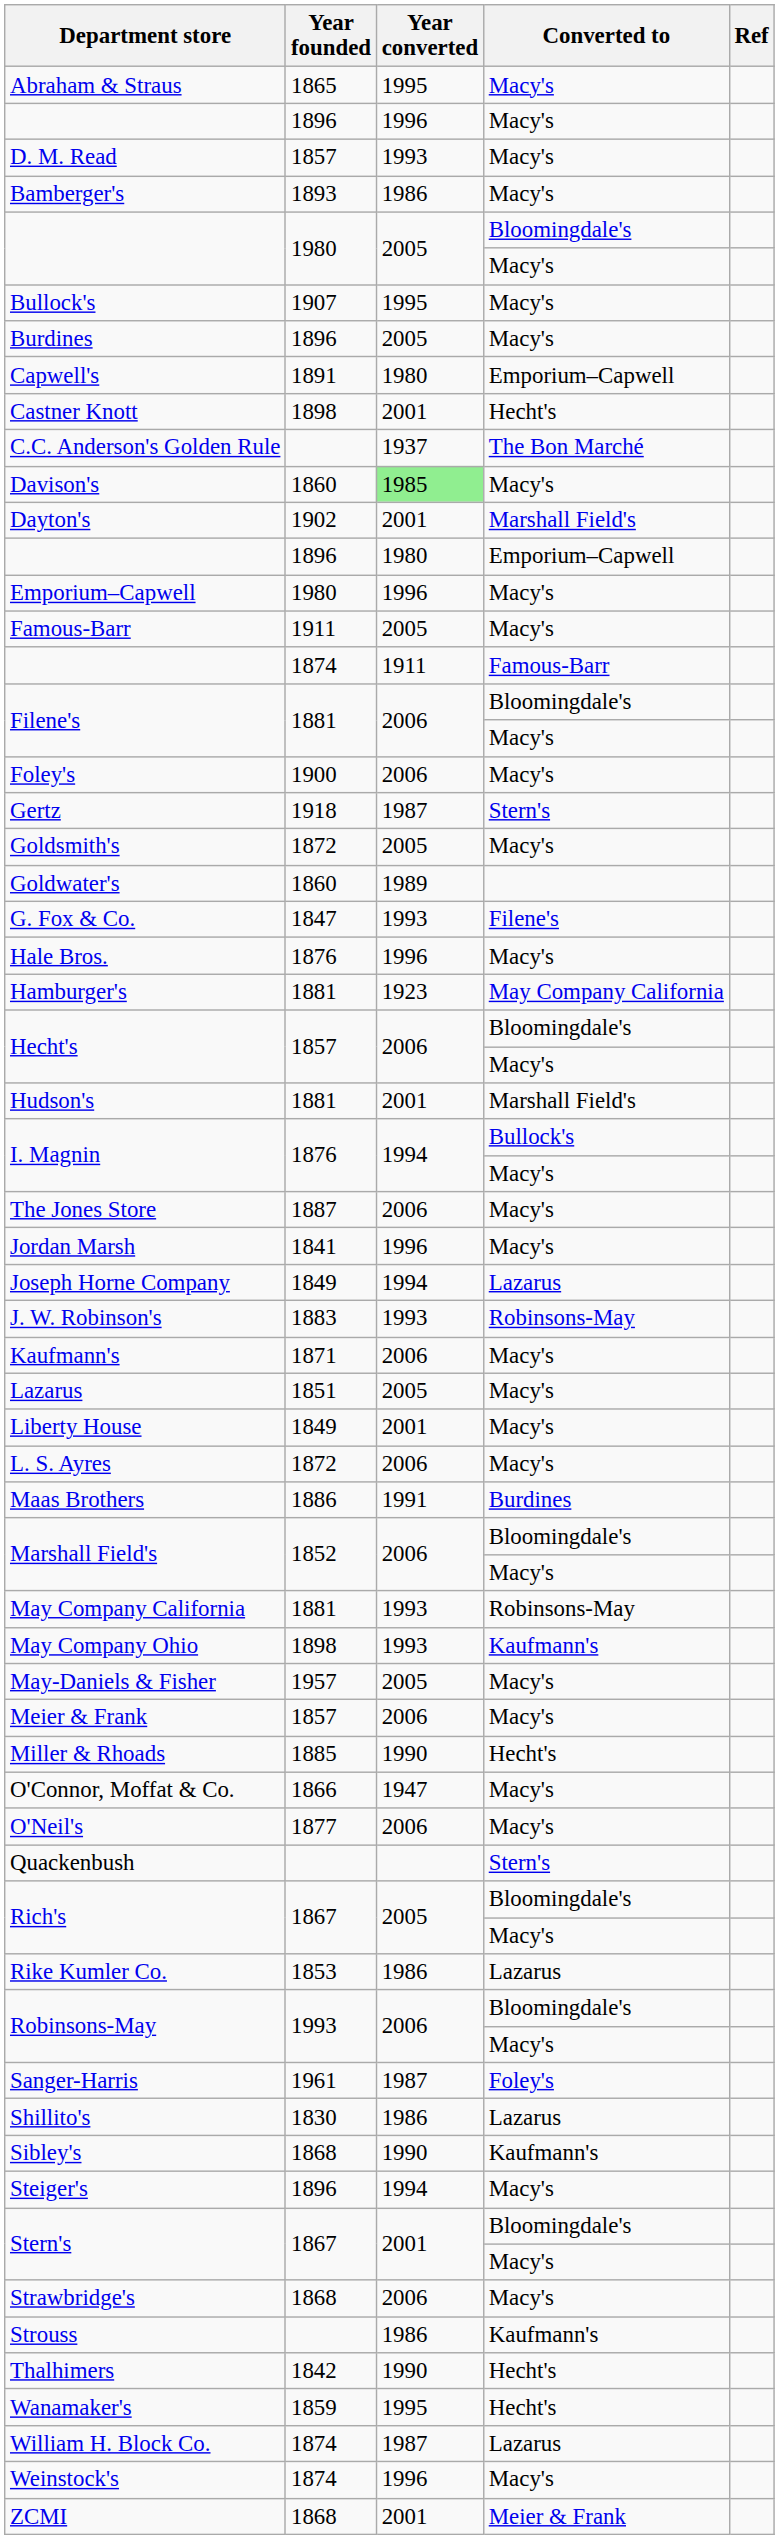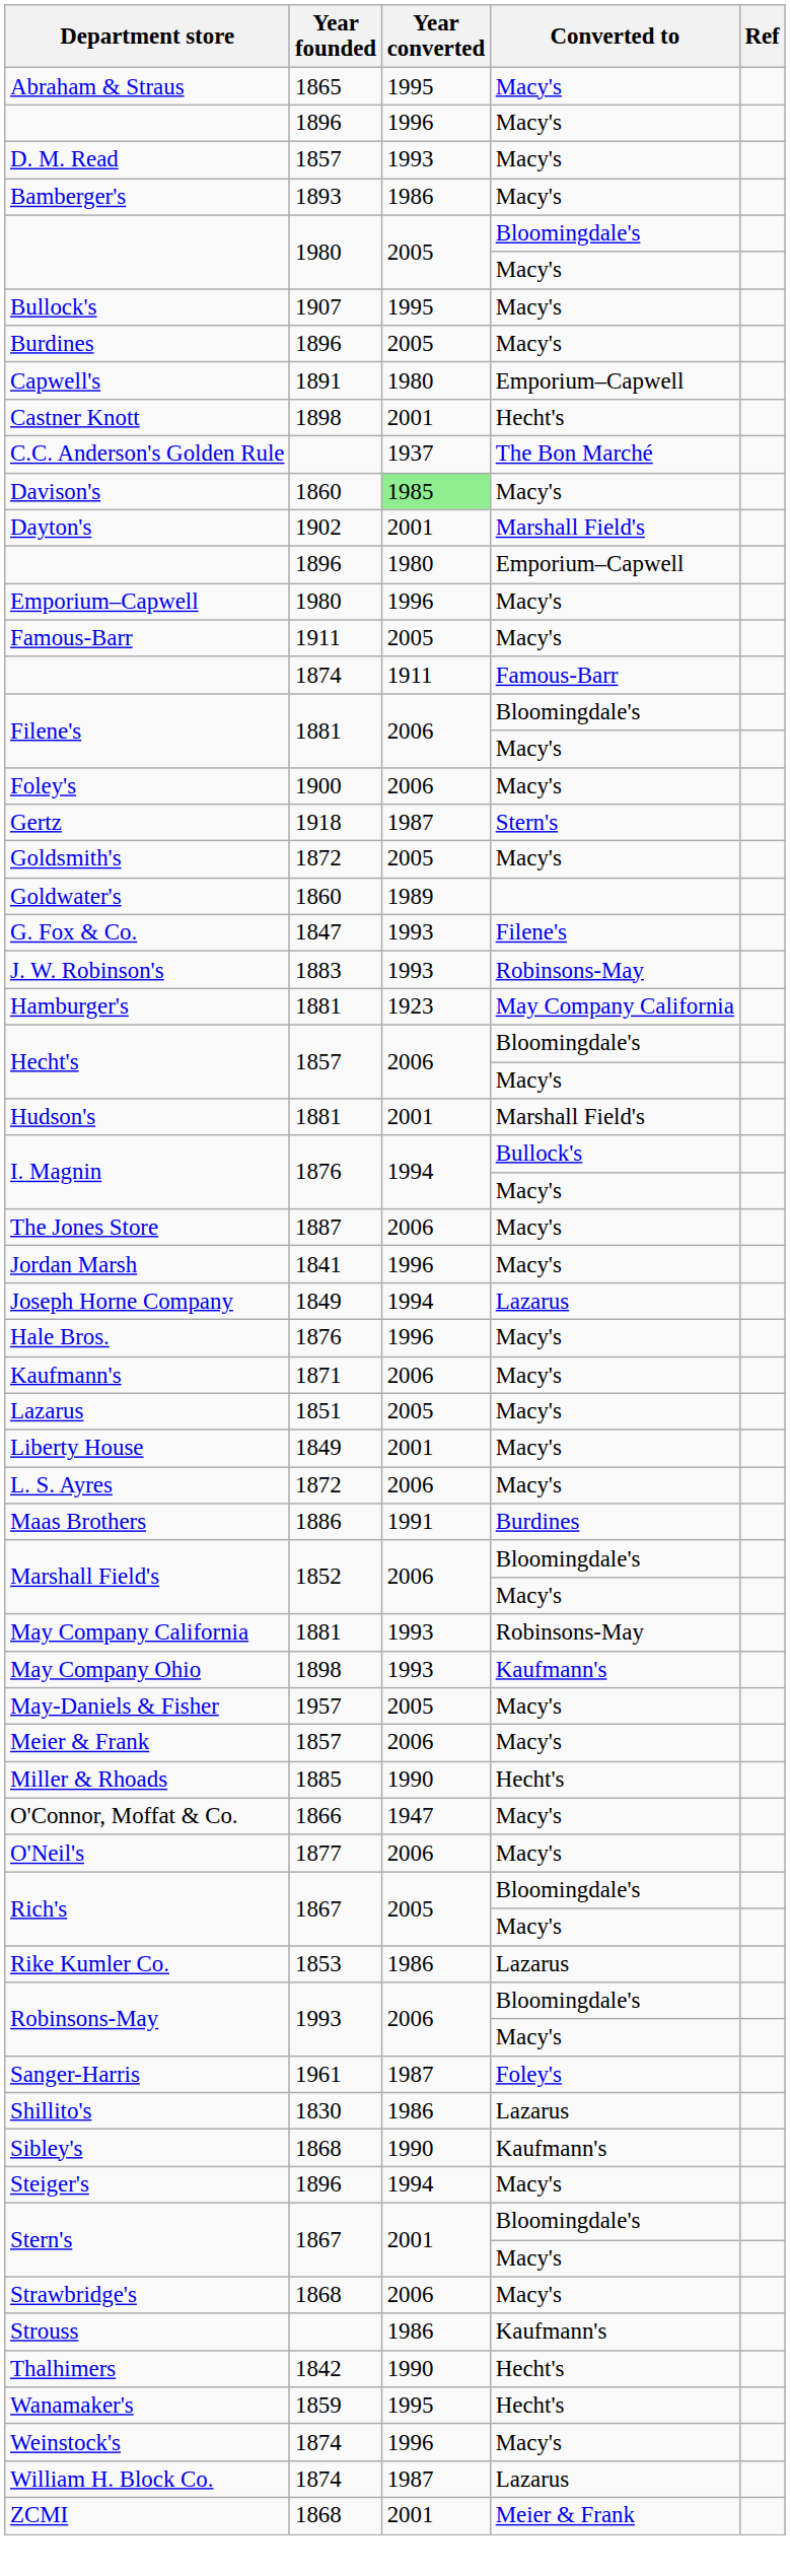 <table class="wikitable sortable">
 <tr>
 <th>Department store</th>
 <th>Year<br>founded</th>
 <th>Year<br>converted</th>
 <th>Converted to</th>
 <th>Ref</th>
 </tr>
 <tr>
 <td><a href='#'>Abraham & Straus</a></td>
 <td>1865</td>
 <td>1995</td>
 <td><a href='#'>Macy's</a></td>
 <td></td>
 </tr>
 <tr>
 <td></td>
 <td>1896</td>
 <td>1996</td>
 <td>Macy's</td>
 <td></td>
 </tr>
 <tr>
 <td><a href='#'>D. M. Read</a></td>
 <td>1857</td>
 <td>1993</td>
 <td>Macy's</td>
 <td></td>
 </tr>
 <tr>
 <td><a href='#'>Bamberger's</a></td>
 <td>1893</td>
 <td>1986</td>
 <td>Macy's</td>
 <td></td>
 </tr>
 <tr>
 <td rowspan="2"></td>
 <td rowspan="2">1980</td>
 <td rowspan="2">2005</td>
 <td><a href='#'>Bloomingdale's</a></td>
 <td></td>
 </tr>
 <tr>
 <td>Macy's</td>
 <td></td>
 </tr>
 <tr>
 <td><a href='#'>Bullock's</a></td>
 <td>1907</td>
 <td>1995</td>
 <td>Macy's</td>
 <td></td>
 </tr>
 <tr>
 <td><a href='#'>Burdines</a></td>
 <td>1896</td>
 <td>2005</td>
 <td>Macy's</td>
 <td></td>
 </tr>
 <tr>
 <td><a href='#'>Capwell's</a></td>
 <td>1891</td>
 <td>1980</td>
 <td>Emporium–Capwell</td>
 <td></td>
 </tr>
 <tr>
 <td><a href='#'>Castner Knott</a></td>
 <td>1898</td>
 <td>2001</td>
 <td>Hecht's</td>
 <td></td>
 </tr>
 <tr>
 <td><a href='#'>C.C. Anderson's Golden Rule</a></td>
 <td></td>
 <td>1937</td>
 <td><a href='#'>The Bon Marché</a></td>
 <td></td>
 </tr>
 <tr>
 <td><a href='#'>Davison's</a></td>
 <td>1860</td>
 <td style="background: lightgreen;">1985</td>
 <td>Macy's</td>
 <td></td>
 </tr>
 <tr>
 <td><a href='#'>Dayton's</a></td>
 <td>1902</td>
 <td>2001</td>
 <td><a href='#'>Marshall Field's</a></td>
 <td></td>
 </tr>
 <tr>
 <td></td>
 <td>1896</td>
 <td>1980</td>
 <td>Emporium–Capwell</td>
 <td></td>
 </tr>
 <tr>
 <td><a href='#'>Emporium–Capwell</a></td>
 <td>1980</td>
 <td>1996</td>
 <td>Macy's</td>
 <td></td>
 </tr>
 <tr>
 <td><a href='#'>Famous-Barr</a></td>
 <td>1911</td>
 <td>2005</td>
 <td>Macy's</td>
 <td></td>
 </tr>
 <tr>
 <td></td>
 <td>1874</td>
 <td>1911</td>
 <td><a href='#'>Famous-Barr</a></td>
 <td></td>
 </tr>
 <tr>
 <td rowspan="2"><a href='#'>Filene's</a></td>
 <td rowspan="2">1881</td>
 <td rowspan="2">2006</td>
 <td>Bloomingdale's</td>
 <td></td>
 </tr>
 <tr>
 <td>Macy's</td>
 <td></td>
 </tr>
 <tr>
 <td><a href='#'>Foley's</a></td>
 <td>1900</td>
 <td>2006</td>
 <td>Macy's</td>
 <td></td>
 </tr>
 <tr>
 <td><a href='#'>Gertz</a></td>
 <td>1918</td>
 <td>1987</td>
 <td><a href='#'>Stern's</a></td>
 <td></td>
 </tr>
 <tr>
 <td><a href='#'>Goldsmith's</a></td>
 <td>1872</td>
 <td>2005</td>
 <td>Macy's</td>
 <td></td>
 </tr>
 <tr>
 <td><a href='#'>Goldwater's</a></td>
 <td>1860</td>
 <td>1989</td>
 <td></td>
 <td></td>
 </tr>
 <tr>
 <td><a href='#'>G. Fox & Co.</a></td>
 <td>1847</td>
 <td>1993</td>
 <td><a href='#'>Filene's</a></td>
 <td></td>
 </tr>
 <tr>
-<td><a href='#'>Hale Bros.</a></td>
-<td>1876</td>
-<td>1996</td>
-<td>Macy's</td>
+<td><a href='#'>J. W. Robinson's</a></td>
+<td>1883</td>
+<td>1993</td>
+<td><a href='#'>Robinsons-May</a></td>
 <td></td>
 </tr>
 <tr>
 <td><a href='#'>Hamburger's</a></td>
 <td>1881</td>
 <td>1923</td>
 <td><a href='#'>May Company California</a></td>
 <td></td>
 </tr>
 <tr>
 <td rowspan="2"><a href='#'>Hecht's</a></td>
 <td rowspan="2">1857</td>
 <td rowspan="2">2006</td>
 <td>Bloomingdale's</td>
 <td></td>
 </tr>
 <tr>
 <td>Macy's</td>
 <td></td>
 </tr>
 <tr>
 <td><a href='#'>Hudson's</a></td>
 <td>1881</td>
 <td>2001</td>
 <td>Marshall Field's</td>
 <td></td>
 </tr>
 <tr>
 <td rowspan="2"><a href='#'>I. Magnin</a></td>
 <td rowspan="2">1876</td>
 <td rowspan="2">1994</td>
 <td><a href='#'>Bullock's</a></td>
 <td></td>
 </tr>
 <tr>
 <td>Macy's</td>
 <td></td>
 </tr>
 <tr>
 <td><a href='#'>The Jones Store</a></td>
 <td>1887</td>
 <td>2006</td>
 <td>Macy's</td>
 <td></td>
 </tr>
 <tr>
 <td><a href='#'>Jordan Marsh</a></td>
 <td>1841</td>
 <td>1996</td>
 <td>Macy's</td>
 <td></td>
 </tr>
 <tr>
 <td><a href='#'>Joseph Horne Company</a></td>
 <td>1849</td>
 <td>1994</td>
 <td><a href='#'>Lazarus</a></td>
 <td></td>
 </tr>
 <tr>
-<td><a href='#'>J. W. Robinson's</a></td>
-<td>1883</td>
-<td>1993</td>
-<td><a href='#'>Robinsons-May</a></td>
+<td><a href='#'>Hale Bros.</a></td>
+<td>1876</td>
+<td>1996</td>
+<td>Macy's</td>
 <td></td>
 </tr>
 <tr>
 <td><a href='#'>Kaufmann's</a></td>
 <td>1871</td>
 <td>2006</td>
 <td>Macy's</td>
 <td></td>
 </tr>
 <tr>
 <td><a href='#'>Lazarus</a></td>
 <td>1851</td>
 <td>2005</td>
 <td>Macy's</td>
 <td></td>
 </tr>
 <tr>
 <td><a href='#'>Liberty House</a></td>
 <td>1849</td>
 <td>2001</td>
 <td>Macy's</td>
 <td></td>
 </tr>
 <tr>
 <td><a href='#'>L. S. Ayres</a></td>
 <td>1872</td>
 <td>2006</td>
 <td>Macy's</td>
 <td></td>
 </tr>
 <tr>
 <td><a href='#'>Maas Brothers</a></td>
 <td>1886</td>
 <td>1991</td>
 <td><a href='#'>Burdines</a></td>
 <td></td>
 </tr>
 <tr>
 <td rowspan="2"><a href='#'>Marshall Field's</a></td>
 <td rowspan="2">1852</td>
 <td rowspan="2">2006</td>
 <td>Bloomingdale's</td>
 <td></td>
 </tr>
 <tr>
 <td>Macy's</td>
 <td></td>
 </tr>
 <tr>
 <td><a href='#'>May Company California</a></td>
 <td>1881</td>
 <td>1993</td>
 <td>Robinsons-May</td>
 <td></td>
 </tr>
 <tr>
 <td><a href='#'>May Company Ohio</a></td>
 <td>1898</td>
 <td>1993</td>
 <td><a href='#'>Kaufmann's</a></td>
 <td></td>
 </tr>
 <tr>
 <td><a href='#'>May-Daniels & Fisher</a></td>
 <td>1957</td>
 <td>2005</td>
 <td>Macy's</td>
 <td></td>
 </tr>
 <tr>
 <td><a href='#'>Meier & Frank</a></td>
 <td>1857</td>
 <td>2006</td>
 <td>Macy's</td>
 <td></td>
 </tr>
 <tr>
 <td><a href='#'>Miller & Rhoads</a></td>
 <td>1885</td>
 <td>1990</td>
 <td>Hecht's</td>
 <td></td>
 </tr>
 <tr>
 <td>O'Connor, Moffat & Co.</td>
 <td>1866</td>
 <td>1947</td>
 <td>Macy's</td>
 <td></td>
 </tr>
 <tr>
 <td><a href='#'>O'Neil's</a></td>
 <td>1877</td>
 <td>2006</td>
 <td>Macy's</td>
-<td></td>
-</tr>
-<tr>
-<td>Quackenbush</td>
-<td></td>
-<td></td>
-<td><a href='#'>Stern's</a></td>
 <td></td>
 </tr>
 <tr>
 <td rowspan="2"><a href='#'>Rich's</a></td>
 <td rowspan="2">1867</td>
 <td rowspan="2">2005</td>
 <td>Bloomingdale's</td>
 <td></td>
 </tr>
 <tr>
 <td>Macy's</td>
 <td></td>
 </tr>
 <tr>
 <td><a href='#'>Rike Kumler Co.</a></td>
 <td>1853</td>
 <td>1986</td>
 <td>Lazarus</td>
 <td></td>
 </tr>
 <tr>
 <td rowspan="2"><a href='#'>Robinsons-May</a></td>
 <td rowspan="2">1993</td>
 <td rowspan="2">2006</td>
 <td>Bloomingdale's</td>
 <td></td>
 </tr>
 <tr>
 <td>Macy's</td>
 <td></td>
 </tr>
 <tr>
 <td><a href='#'>Sanger-Harris</a></td>
 <td>1961</td>
 <td>1987</td>
 <td><a href='#'>Foley's</a></td>
 <td></td>
 </tr>
 <tr>
 <td><a href='#'>Shillito's</a></td>
 <td>1830</td>
 <td>1986</td>
 <td>Lazarus</td>
 <td></td>
 </tr>
 <tr>
 <td><a href='#'>Sibley's</a></td>
 <td>1868</td>
 <td>1990</td>
 <td>Kaufmann's</td>
 <td></td>
 </tr>
 <tr>
 <td><a href='#'>Steiger's</a></td>
 <td>1896</td>
 <td>1994</td>
 <td>Macy's</td>
 <td></td>
 </tr>
 <tr>
 <td rowspan="2"><a href='#'>Stern's</a></td>
 <td rowspan="2">1867</td>
 <td rowspan="2">2001</td>
 <td>Bloomingdale's</td>
 <td></td>
 </tr>
 <tr>
 <td>Macy's</td>
 <td></td>
 </tr>
 <tr>
 <td><a href='#'>Strawbridge's</a></td>
 <td>1868</td>
 <td>2006</td>
 <td>Macy's</td>
 <td></td>
 </tr>
 <tr>
 <td><a href='#'>Strouss</a></td>
 <td></td>
 <td>1986</td>
 <td>Kaufmann's</td>
 <td></td>
 </tr>
 <tr>
 <td><a href='#'>Thalhimers</a></td>
 <td>1842</td>
 <td>1990</td>
 <td>Hecht's</td>
 <td></td>
 </tr>
 <tr>
 <td><a href='#'>Wanamaker's</a></td>
 <td>1859</td>
 <td>1995</td>
 <td>Hecht's</td>
 <td></td>
 </tr>
 <tr>
+<td><a href='#'>Weinstock's</a></td>
+<td>1874</td>
+<td>1996</td>
+<td>Macy's</td>
+<td></td>
+</tr>
+<tr>
 <td><a href='#'>William H. Block Co.</a></td>
 <td>1874</td>
 <td>1987</td>
 <td>Lazarus</td>
-<td></td>
-</tr>
-<tr>
-<td><a href='#'>Weinstock's</a></td>
-<td>1874</td>
-<td>1996</td>
-<td>Macy's</td>
 <td></td>
 </tr>
 <tr>
 <td><a href='#'>ZCMI</a></td>
 <td>1868</td>
 <td>2001</td>
 <td><a href='#'>Meier & Frank</a></td>
 <td></td>
 </tr>
 </table>
